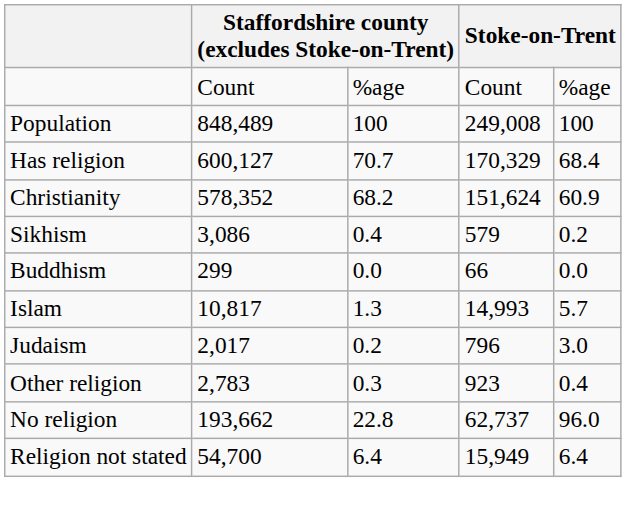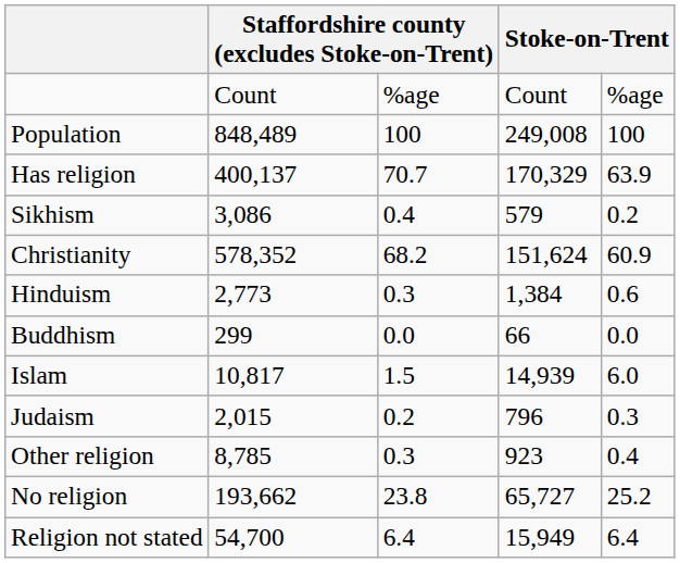 <table class="wikitable">
 <tr>
 <th></th>
 <th colspan="2">Staffordshire county <br>(excludes Stoke-on-Trent)</th>
 <th colspan="2">Stoke-on-Trent</th>
 </tr>
 <tr>
 <td></td>
 <td>Count</td>
 <td>%age</td>
 <td>Count</td>
 <td>%age</td>
 </tr>
 <tr>
 <td>Population</td>
 <td>848,489</td>
 <td>100</td>
 <td>249,008</td>
 <td>100</td>
 </tr>
 <tr>
 <td>Has religion</td>
-<td>600,127</td>
+<td>400,137</td>
 <td>70.7</td>
 <td>170,329</td>
-<td>68.4</td>
+<td>63.9</td>
+</tr>
+<tr>
+<td>Sikhism</td>
+<td>3,086</td>
+<td>0.4</td>
+<td>579</td>
+<td>0.2</td>
 </tr>
 <tr>
 <td>Christianity</td>
 <td>578,352</td>
 <td>68.2</td>
 <td>151,624</td>
 <td>60.9</td>
 </tr>
 <tr>
-<td>Sikhism</td>
-<td>3,086</td>
-<td>0.4</td>
-<td>579</td>
-<td>0.2</td>
+<td>Hinduism</td>
+<td>2,773</td>
+<td>0.3</td>
+<td>1,384</td>
+<td>0.6</td>
 </tr>
 <tr>
 <td>Buddhism</td>
 <td>299</td>
 <td>0.0</td>
 <td>66</td>
 <td>0.0</td>
 </tr>
 <tr>
 <td>Islam</td>
 <td>10,817</td>
-<td>1.3</td>
-<td>14,993</td>
-<td>5.7</td>
+<td>1.5</td>
+<td>14,939</td>
+<td>6.0</td>
 </tr>
 <tr>
 <td>Judaism</td>
-<td>2,017</td>
+<td>2,015</td>
 <td>0.2</td>
 <td>796</td>
-<td>3.0</td>
+<td>0.3</td>
 </tr>
 <tr>
 <td>Other religion</td>
-<td>2,783</td>
+<td>8,785</td>
 <td>0.3</td>
 <td>923</td>
 <td>0.4</td>
 </tr>
 <tr>
 <td>No religion</td>
 <td>193,662</td>
-<td>22.8</td>
-<td>62,737</td>
-<td>96.0</td>
+<td>23.8</td>
+<td>65,727</td>
+<td>25.2</td>
 </tr>
 <tr>
 <td>Religion not stated</td>
 <td>54,700</td>
 <td>6.4</td>
 <td>15,949</td>
 <td>6.4</td>
 </tr>
 </table>
